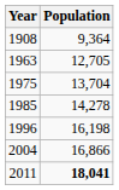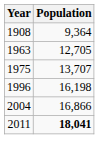 <table class="wikitable" style="line-height:1.1em;">
 <tr>
 <th>Year</th>
 <th>Population</th>
 </tr>
 <tr align="right">
 <td>1908</td>
 <td>9,364</td>
 </tr>
 <tr align="right">
 <td>1963</td>
 <td>12,705</td>
 </tr>
 <tr align="right">
 <td>1975</td>
-<td>13,704</td>
-</tr>
-<tr align="right">
-<td>1985</td>
-<td>14,278</td>
+<td>13,707</td>
 </tr>
 <tr align="right">
 <td>1996</td>
 <td>16,198</td>
 </tr>
 <tr align="right">
 <td>2004</td>
 <td>16,866</td>
 </tr>
 <tr align="right">
 <td>2011</td>
 <td><strong>18,041</strong></td>
 </tr>
 </table>
